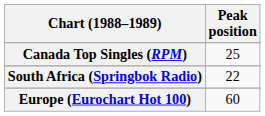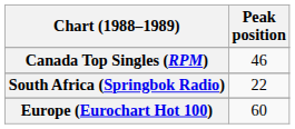 <table class="wikitable sortable plainrowheaders" style="text-align:center">
 <tr>
 <th>Chart (1988–1989)</th>
 <th>Peak<br>position</th>
 </tr>
 <tr>
 </tr>
 <tr>
 <th scope="row">Canada Top Singles (<em><a href='#'>RPM</a></em>)</th>
-<td>25</td>
+<td>46</td>
 </tr>
 <tr>
 </tr>
 <tr>
 </tr>
 <tr>
 </tr>
 <tr>
 <th scope="row">South Africa (<a href='#'>Springbok Radio</a>)</th>
 <td>22</td>
 </tr>
 <tr>
 </tr>
 <tr>
 </tr>
 <tr>
 <th scope="row">Europe (<a href='#'>Eurochart Hot 100</a>)</th>
 <td style="text-align:center;">60</td>
 </tr>
 </table>
